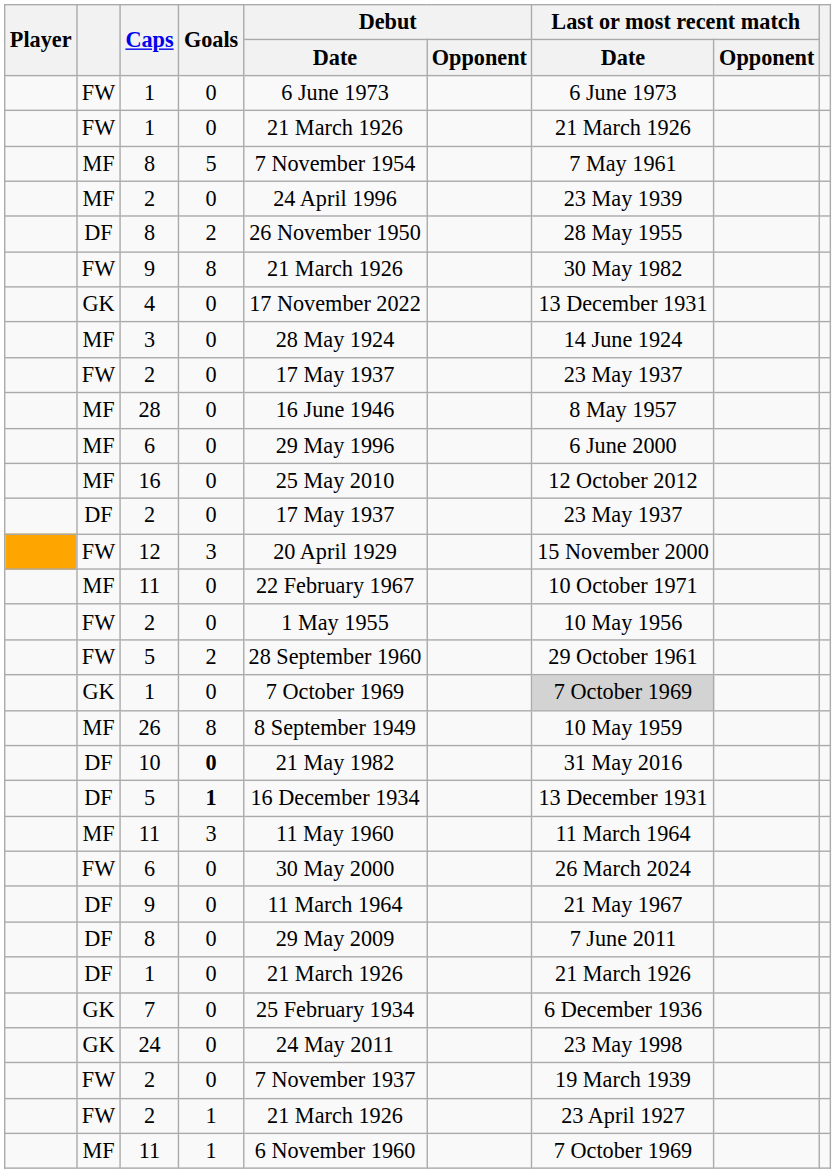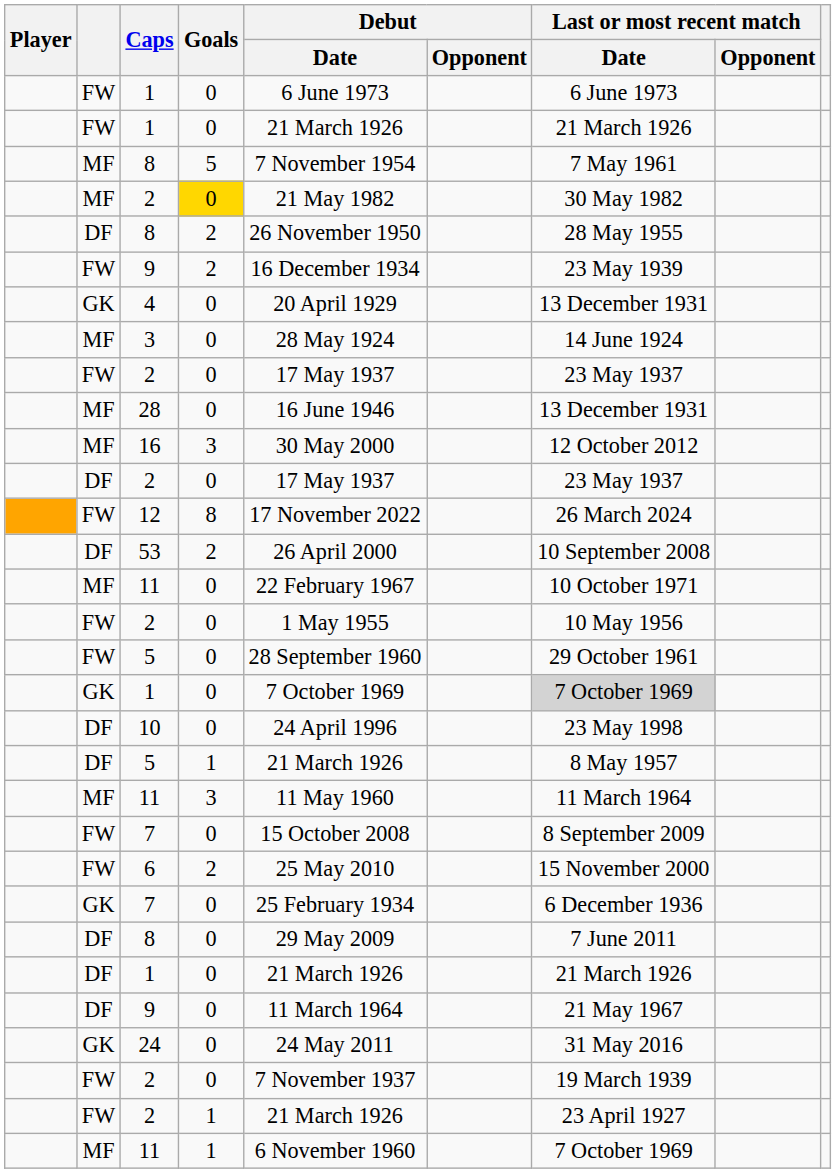 <table class="wikitable sortable" style="text-align: center;">
 <tr>
 <th scope=col rowspan=2>Player</th>
 <th scope=col rowspan=2></th>
 <th scope=col rowspan=2><a href='#'>Caps</a></th>
 <th scope=col rowspan=2>Goals</th>
 <th scope=col colspan=2>Debut</th>
 <th scope=col colspan=2>Last or most recent match</th>
 <th scope=col rowspan=2 class=unsortable></th>
 </tr>
 <tr class=unsortable>
 <th scope=col>Date</th>
 <th scope=col>Opponent</th>
 <th scope=col>Date</th>
 <th scope=col>Opponent</th>
 </tr>
 <tr>
 <td></td>
 <td>FW</td>
 <td>1</td>
 <td>0</td>
 <td>6 June 1973</td>
 <td align=left></td>
 <td>6 June 1973</td>
 <td align=left></td>
 <td></td>
 </tr>
 <tr>
 <td></td>
 <td>FW</td>
 <td>1</td>
 <td>0</td>
 <td>21 March 1926</td>
 <td align=left></td>
 <td>21 March 1926</td>
 <td align=left></td>
 <td></td>
 </tr>
 <tr>
 <td></td>
 <td>MF</td>
 <td>8</td>
 <td>5</td>
 <td>7 November 1954</td>
 <td align=left></td>
 <td>7 May 1961</td>
 <td align=left></td>
 <td></td>
 </tr>
 <tr>
 <td></td>
 <td>MF</td>
 <td>2</td>
-<td>0</td>
-<td>24 April 1996</td>
+<td style="background: gold;">0</td>
+<td>21 May 1982</td>
 <td align=left></td>
-<td>23 May 1939</td>
+<td>30 May 1982</td>
 <td align=left></td>
 <td></td>
 </tr>
 <tr>
 <td></td>
 <td>DF</td>
 <td>8</td>
 <td>2</td>
 <td>26 November 1950</td>
 <td align=left></td>
 <td>28 May 1955</td>
 <td align=left></td>
 <td></td>
 </tr>
 <tr>
 <td></td>
 <td>FW</td>
 <td>9</td>
-<td>8</td>
-<td>21 March 1926</td>
+<td>2</td>
+<td>16 December 1934</td>
 <td align=left></td>
-<td>30 May 1982</td>
+<td>23 May 1939</td>
 <td align=left></td>
 <td></td>
 </tr>
 <tr>
 <td></td>
 <td>GK</td>
 <td>4</td>
 <td>0</td>
-<td>17 November 2022</td>
+<td>20 April 1929</td>
 <td align=left></td>
 <td>13 December 1931</td>
 <td align=left></td>
 <td></td>
 </tr>
 <tr>
 <td></td>
 <td>MF</td>
 <td>3</td>
 <td>0</td>
 <td>28 May 1924</td>
 <td align=left></td>
 <td>14 June 1924</td>
 <td align=left></td>
 <td></td>
 </tr>
 <tr>
 <td></td>
 <td>FW</td>
 <td>2</td>
 <td>0</td>
 <td>17 May 1937</td>
 <td align=left></td>
 <td>23 May 1937</td>
 <td align=left></td>
 <td></td>
 </tr>
 <tr>
 <td></td>
 <td>MF</td>
 <td>28</td>
 <td>0</td>
 <td>16 June 1946</td>
 <td align=left></td>
-<td>8 May 1957</td>
-<td align=left></td>
-<td></td>
-</tr>
-<tr>
-<td></td>
-<td>MF</td>
-<td>6</td>
-<td>0</td>
-<td>29 May 1996</td>
-<td align=left></td>
-<td>6 June 2000</td>
+<td>13 December 1931</td>
 <td align=left></td>
 <td></td>
 </tr>
 <tr>
 <td></td>
 <td>MF</td>
 <td>16</td>
-<td>0</td>
-<td>25 May 2010</td>
+<td>3</td>
+<td>30 May 2000</td>
 <td align=left></td>
 <td>12 October 2012</td>
 <td align=left></td>
 <td></td>
 </tr>
 <tr>
 <td></td>
 <td>DF</td>
 <td>2</td>
 <td>0</td>
 <td>17 May 1937</td>
 <td align=left></td>
 <td>23 May 1937</td>
 <td align=left></td>
 <td></td>
 </tr>
 <tr>
 <td bgcolor=orange></td>
 <td>FW</td>
 <td>12</td>
-<td>3</td>
-<td>20 April 1929</td>
+<td>8</td>
+<td>17 November 2022</td>
 <td align=left></td>
-<td>15 November 2000</td>
+<td>26 March 2024</td>
+<td align=left></td>
+<td></td>
+</tr>
+<tr>
+<td></td>
+<td>DF</td>
+<td>53</td>
+<td>2</td>
+<td>26 April 2000</td>
+<td align=left></td>
+<td>10 September 2008</td>
 <td align=left></td>
 <td></td>
 </tr>
 <tr>
 <td></td>
 <td>MF</td>
 <td>11</td>
 <td>0</td>
 <td>22 February 1967</td>
 <td align=left></td>
 <td>10 October 1971</td>
 <td align=left></td>
 <td></td>
 </tr>
 <tr>
 <td></td>
 <td>FW</td>
 <td>2</td>
 <td>0</td>
 <td>1 May 1955</td>
 <td align=left></td>
 <td>10 May 1956</td>
 <td align=left></td>
 <td></td>
 </tr>
 <tr>
 <td></td>
 <td>FW</td>
 <td>5</td>
-<td>2</td>
+<td>0</td>
 <td>28 September 1960</td>
 <td align=left></td>
 <td>29 October 1961</td>
 <td align=left></td>
 <td></td>
 </tr>
 <tr>
 <td></td>
 <td>GK</td>
 <td>1</td>
 <td>0</td>
 <td>7 October 1969</td>
 <td align=left></td>
 <td style="background: lightgrey;">7 October 1969</td>
 <td align=left></td>
 <td></td>
 </tr>
 <tr>
 <td></td>
-<td>MF</td>
-<td>26</td>
-<td>8</td>
-<td>8 September 1949</td>
-<td align=left></td>
-<td>10 May 1959</td>
-<td align=left></td>
-<td></td>
-</tr>
-<tr>
-<td></td>
 <td>DF</td>
 <td>10</td>
-<td><strong>0</strong></td>
-<td>21 May 1982</td>
+<td>0</td>
+<td>24 April 1996</td>
 <td align=left></td>
-<td>31 May 2016</td>
+<td>23 May 1998</td>
 <td align=left></td>
 <td></td>
 </tr>
 <tr>
 <td></td>
 <td>DF</td>
 <td>5</td>
-<td><strong>1</strong></td>
-<td>16 December 1934</td>
+<td>1</td>
+<td>21 March 1926</td>
 <td align=left></td>
-<td>13 December 1931</td>
+<td>8 May 1957</td>
 <td align=left></td>
 <td></td>
 </tr>
 <tr>
 <td></td>
 <td>MF</td>
 <td>11</td>
 <td>3</td>
 <td>11 May 1960</td>
 <td align=left></td>
 <td>11 March 1964</td>
 <td align=left></td>
 <td></td>
 </tr>
 <tr>
 <td></td>
 <td>FW</td>
-<td>6</td>
+<td>7</td>
 <td>0</td>
-<td>30 May 2000</td>
+<td>15 October 2008</td>
 <td align=left></td>
-<td>26 March 2024</td>
+<td>8 September 2009</td>
 <td align=left></td>
 <td></td>
 </tr>
 <tr>
 <td></td>
-<td>DF</td>
-<td>9</td>
+<td>FW</td>
+<td>6</td>
+<td>2</td>
+<td>25 May 2010</td>
+<td align=left></td>
+<td>15 November 2000</td>
+<td align=left></td>
+<td></td>
+</tr>
+<tr>
+<td></td>
+<td>GK</td>
+<td>7</td>
 <td>0</td>
-<td>11 March 1964</td>
+<td>25 February 1934</td>
 <td align=left></td>
-<td>21 May 1967</td>
+<td>6 December 1936</td>
 <td align=left></td>
 <td></td>
 </tr>
 <tr>
 <td></td>
 <td>DF</td>
 <td>8</td>
 <td>0</td>
 <td>29 May 2009</td>
 <td align=left></td>
 <td>7 June 2011</td>
 <td align=left></td>
 <td></td>
 </tr>
 <tr>
 <td></td>
 <td>DF</td>
 <td>1</td>
 <td>0</td>
 <td>21 March 1926</td>
 <td align=left></td>
 <td>21 March 1926</td>
 <td align=left></td>
 <td></td>
 </tr>
 <tr>
 <td></td>
-<td>GK</td>
-<td>7</td>
+<td>DF</td>
+<td>9</td>
 <td>0</td>
-<td>25 February 1934</td>
+<td>11 March 1964</td>
 <td align=left></td>
-<td>6 December 1936</td>
+<td>21 May 1967</td>
 <td align=left></td>
 <td></td>
 </tr>
 <tr>
 <td></td>
 <td>GK</td>
 <td>24</td>
 <td>0</td>
 <td>24 May 2011</td>
 <td align=left></td>
-<td>23 May 1998</td>
+<td>31 May 2016</td>
 <td align=left></td>
 <td></td>
 </tr>
 <tr>
 <td></td>
 <td>FW</td>
 <td>2</td>
 <td>0</td>
 <td>7 November 1937</td>
 <td align=left></td>
 <td>19 March 1939</td>
 <td align=left></td>
 <td></td>
 </tr>
 <tr>
 <td></td>
 <td>FW</td>
 <td>2</td>
 <td>1</td>
 <td>21 March 1926</td>
 <td align=left></td>
 <td>23 April 1927</td>
 <td align=left></td>
 <td></td>
 </tr>
 <tr>
 <td></td>
 <td>MF</td>
 <td>11</td>
 <td>1</td>
 <td>6 November 1960</td>
 <td align=left></td>
 <td>7 October 1969</td>
 <td align=left></td>
 <td></td>
 </tr>
 </table>
